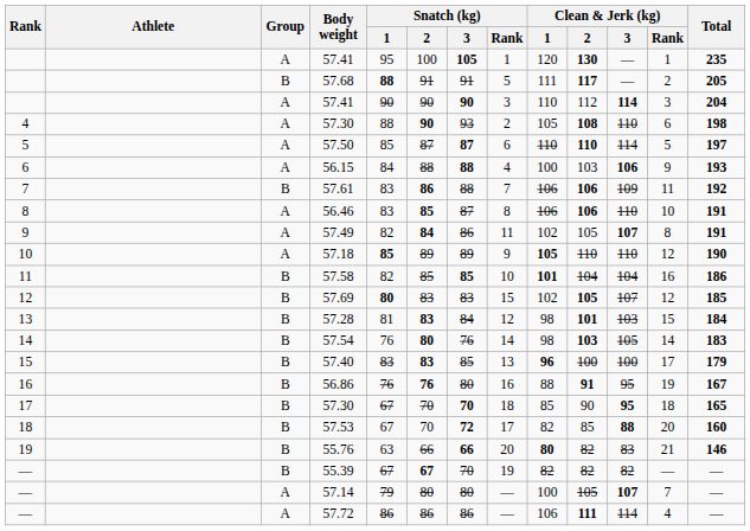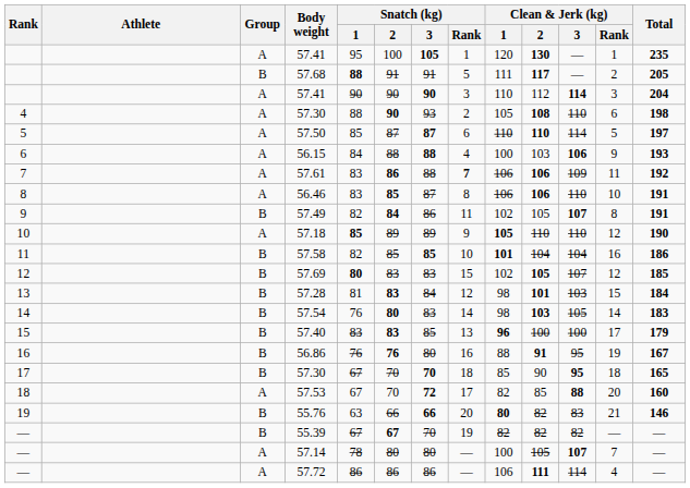 <table class = "wikitable" style="text-align:center;">
 <tr>
 <th rowspan=2 width=40>Rank</th>
 <th rowspan=2 width=250>Athlete</th>
 <th rowspan=2 width=50>Group</th>
 <th rowspan=2 width=60>Body weight</th>
 <th colspan=4>Snatch (kg)</th>
 <th colspan=4>Clean & Jerk (kg)</th>
 <th rowspan=2 width=60>Total</th>
 </tr>
 <tr>
 <th width=40>1</th>
 <th width=40>2</th>
 <th width=40>3</th>
 <th width=40>Rank</th>
 <th width=40>1</th>
 <th width=40>2</th>
 <th width=40>3</th>
 <th width=40>Rank</th>
 </tr>
 <tr>
 <td></td>
 <td align=left></td>
 <td>A</td>
 <td>57.41</td>
 <td>95</td>
 <td>100</td>
 <td><strong>105</strong></td>
 <td>1</td>
 <td>120</td>
 <td><strong>130</strong></td>
 <td>—</td>
 <td>1</td>
 <td><strong>235</strong></td>
 </tr>
 <tr>
 <td></td>
 <td align=left></td>
 <td>B</td>
 <td>57.68</td>
 <td><strong>88</strong></td>
 <td><s>91</s></td>
 <td><s>91</s></td>
 <td>5</td>
 <td>111</td>
 <td><strong>117</strong></td>
 <td>—</td>
 <td>2</td>
 <td><strong>205</strong></td>
 </tr>
 <tr>
 <td></td>
 <td align=left></td>
 <td>A</td>
 <td>57.41</td>
 <td><s>90</s></td>
 <td><s>90</s></td>
 <td><strong>90</strong></td>
 <td>3</td>
 <td>110</td>
 <td>112</td>
 <td><strong>114</strong></td>
 <td>3</td>
 <td><strong>204</strong></td>
 </tr>
 <tr>
 <td>4</td>
 <td align=left></td>
 <td>A</td>
 <td>57.30</td>
 <td>88</td>
 <td><strong>90</strong></td>
 <td><s>93</s></td>
 <td>2</td>
 <td>105</td>
 <td><strong>108</strong></td>
 <td><s>110</s></td>
 <td>6</td>
 <td><strong>198</strong></td>
 </tr>
 <tr>
 <td>5</td>
 <td align=left></td>
 <td>A</td>
 <td>57.50</td>
 <td>85</td>
 <td><s>87</s></td>
 <td><strong>87</strong></td>
 <td>6</td>
 <td><s>110</s></td>
 <td><strong>110</strong></td>
 <td><s>114</s></td>
 <td>5</td>
 <td><strong>197</strong></td>
 </tr>
 <tr>
 <td>6</td>
 <td align=left></td>
 <td>A</td>
 <td>56.15</td>
 <td>84</td>
 <td><s>88</s></td>
 <td><strong>88</strong></td>
 <td>4</td>
 <td>100</td>
 <td>103</td>
 <td><strong>106</strong></td>
 <td>9</td>
 <td><strong>193</strong></td>
 </tr>
 <tr>
 <td>7</td>
 <td align=left></td>
-<td>B</td>
+<td>A</td>
 <td>57.61</td>
 <td>83</td>
 <td><strong>86</strong></td>
 <td><s>88</s></td>
-<td>7</td>
+<td><strong>7</strong></td>
 <td><s>106</s></td>
 <td><strong>106</strong></td>
 <td><s>109</s></td>
 <td>11</td>
 <td><strong>192</strong></td>
 </tr>
 <tr>
 <td>8</td>
 <td align=left></td>
 <td>A</td>
 <td>56.46</td>
 <td>83</td>
 <td><strong>85</strong></td>
 <td><s>87</s></td>
 <td>8</td>
 <td><s>106</s></td>
 <td><strong>106</strong></td>
 <td><s>110</s></td>
 <td>10</td>
 <td><strong>191</strong></td>
 </tr>
 <tr>
 <td>9</td>
 <td align=left></td>
-<td>A</td>
+<td>B</td>
 <td>57.49</td>
 <td>82</td>
 <td><strong>84</strong></td>
 <td><s>86</s></td>
 <td>11</td>
 <td>102</td>
 <td>105</td>
 <td><strong>107</strong></td>
 <td>8</td>
 <td><strong>191</strong></td>
 </tr>
 <tr>
 <td>10</td>
 <td align=left></td>
 <td>A</td>
 <td>57.18</td>
 <td><strong>85</strong></td>
 <td><s>89</s></td>
 <td><s>89</s></td>
 <td>9</td>
 <td><strong>105</strong></td>
 <td><s>110</s></td>
 <td><s>110</s></td>
 <td>12</td>
 <td><strong>190</strong></td>
 </tr>
 <tr>
 <td>11</td>
 <td align=left></td>
 <td>B</td>
 <td>57.58</td>
 <td>82</td>
 <td><s>85</s></td>
 <td><strong>85</strong></td>
 <td>10</td>
 <td><strong>101</strong></td>
 <td><s>104</s></td>
 <td><s>104</s></td>
 <td>16</td>
 <td><strong>186</strong></td>
 </tr>
 <tr>
 <td>12</td>
 <td align=left></td>
 <td>B</td>
 <td>57.69</td>
 <td><strong>80</strong></td>
 <td><s>83</s></td>
 <td><s>83</s></td>
 <td>15</td>
 <td>102</td>
 <td><strong>105</strong></td>
 <td><s>107</s></td>
 <td>12</td>
 <td><strong>185</strong></td>
 </tr>
 <tr>
 <td>13</td>
 <td align=left></td>
 <td>B</td>
 <td>57.28</td>
 <td>81</td>
 <td><strong>83</strong></td>
 <td><s>84</s></td>
 <td>12</td>
 <td>98</td>
 <td><strong>101</strong></td>
 <td><s>103</s></td>
 <td>15</td>
 <td><strong>184</strong></td>
 </tr>
 <tr>
 <td>14</td>
 <td align=left></td>
 <td>B</td>
 <td>57.54</td>
 <td>76</td>
 <td><strong>80</strong></td>
-<td><s>76</s></td>
+<td><s>83</s></td>
 <td>14</td>
 <td>98</td>
 <td><strong>103</strong></td>
 <td><s>105</s></td>
 <td>14</td>
 <td><strong>183</strong></td>
 </tr>
 <tr>
 <td>15</td>
 <td align=left></td>
 <td>B</td>
 <td>57.40</td>
 <td><s>83</s></td>
 <td><strong>83</strong></td>
 <td><s>85</s></td>
 <td>13</td>
 <td><strong>96</strong></td>
 <td><s>100</s></td>
 <td><s>100</s></td>
 <td>17</td>
 <td><strong>179</strong></td>
 </tr>
 <tr>
 <td>16</td>
 <td align=left></td>
 <td>B</td>
 <td>56.86</td>
 <td><s>76</s></td>
 <td><strong>76</strong></td>
 <td><s>80</s></td>
 <td>16</td>
 <td>88</td>
 <td><strong>91</strong></td>
 <td><s>95</s></td>
 <td>19</td>
 <td><strong>167</strong></td>
 </tr>
 <tr>
 <td>17</td>
 <td align=left></td>
 <td>B</td>
 <td>57.30</td>
 <td><s>67</s></td>
 <td><s>70</s></td>
 <td><strong>70</strong></td>
 <td>18</td>
 <td>85</td>
 <td>90</td>
 <td><strong>95</strong></td>
 <td>18</td>
 <td><strong>165</strong></td>
 </tr>
 <tr>
 <td>18</td>
 <td align=left></td>
-<td>B</td>
+<td>A</td>
 <td>57.53</td>
 <td>67</td>
 <td>70</td>
 <td><strong>72</strong></td>
 <td>17</td>
 <td>82</td>
 <td>85</td>
 <td><strong>88</strong></td>
 <td>20</td>
 <td><strong>160</strong></td>
 </tr>
 <tr>
 <td>19</td>
 <td align=left></td>
 <td>B</td>
 <td>55.76</td>
 <td>63</td>
 <td><s>66</s></td>
 <td><strong>66</strong></td>
 <td>20</td>
 <td><strong>80</strong></td>
 <td><s>82</s></td>
 <td><s>83</s></td>
 <td>21</td>
 <td><strong>146</strong></td>
 </tr>
 <tr>
 <td>—</td>
 <td align=left></td>
 <td>B</td>
 <td>55.39</td>
 <td><s>67</s></td>
 <td><strong>67</strong></td>
 <td><s>70</s></td>
 <td>19</td>
 <td><s>82</s></td>
 <td><s>82</s></td>
 <td><s>82</s></td>
 <td>—</td>
 <td>—</td>
 </tr>
 <tr>
 <td>—</td>
 <td align=left></td>
 <td>A</td>
 <td>57.14</td>
-<td><s>79</s></td>
+<td><s>78</s></td>
 <td><s>80</s></td>
 <td><s>80</s></td>
 <td>—</td>
 <td>100</td>
 <td><s>105</s></td>
 <td><strong>107</strong></td>
 <td>7</td>
 <td>—</td>
 </tr>
 <tr>
 <td>—</td>
 <td align=left></td>
 <td>A</td>
 <td>57.72</td>
 <td><s>86</s></td>
 <td><s>86</s></td>
 <td><s>86</s></td>
 <td>—</td>
 <td>106</td>
 <td><strong>111</strong></td>
 <td><s>114</s></td>
 <td>4</td>
 <td>—</td>
 </tr>
 </table>
